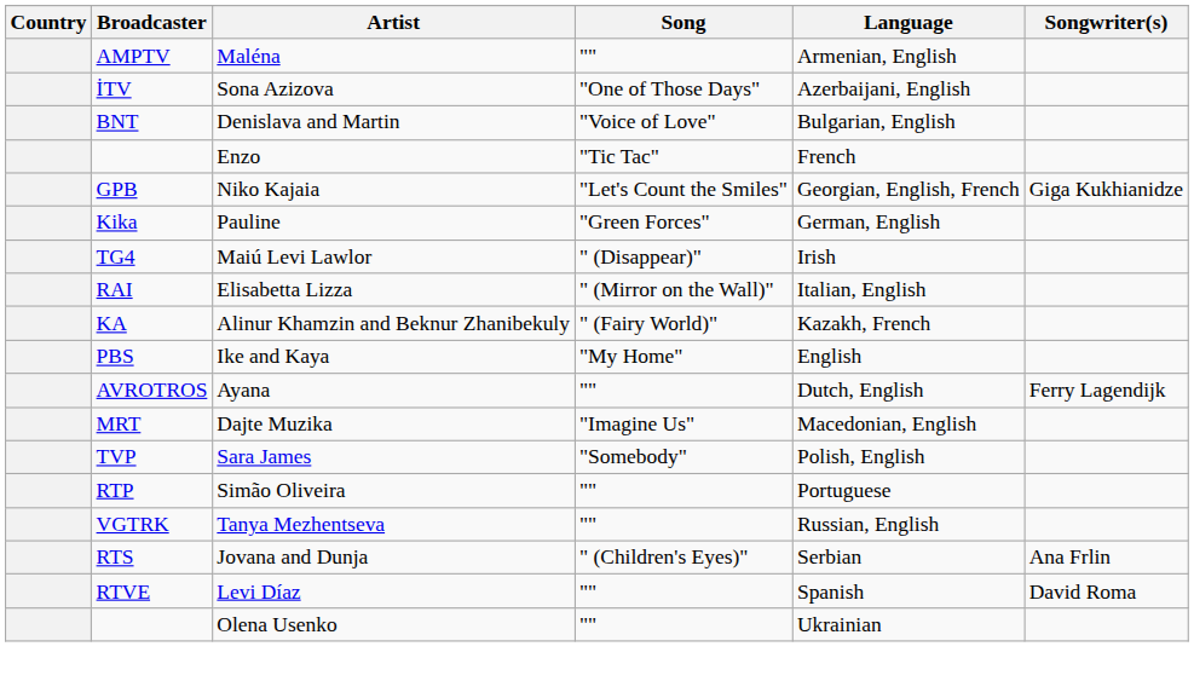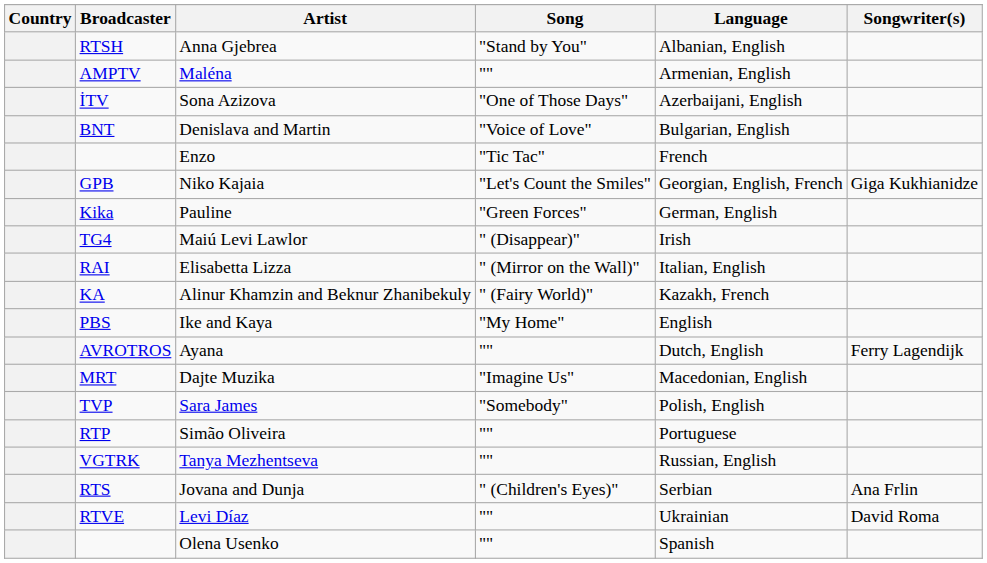 <table class="wikitable plainrowheaders">
 <tr>
 </tr>
 <tr>
 <th>Country</th>
 <th>Broadcaster</th>
 <th>Artist</th>
 <th>Song</th>
 <th>Language</th>
 <th>Songwriter(s)</th>
+</tr>
+<tr>
+<th scope="row"></th>
+<td><a href='#'>RTSH</a></td>
+<td>Anna Gjebrea</td>
+<td>"Stand by You"</td>
+<td>Albanian, English</td>
+<td></td>
 </tr>
 <tr>
 <th scope="row"></th>
 <td><a href='#'>AMPTV</a></td>
 <td><a href='#'>Maléna</a></td>
 <td>"" </td>
 <td>Armenian, English</td>
 <td></td>
 </tr>
 <tr>
 <th scope="row"></th>
 <td><a href='#'>İTV</a></td>
 <td>Sona Azizova</td>
 <td>"One of Those Days"</td>
 <td>Azerbaijani, English</td>
 <td></td>
 </tr>
 <tr>
 <th scope="row"></th>
 <td><a href='#'>BNT</a></td>
 <td>Denislava and Martin</td>
 <td>"Voice of Love"</td>
 <td>Bulgarian, English</td>
 <td></td>
 </tr>
 <tr>
 <th scope="row"></th>
 <td></td>
 <td>Enzo</td>
 <td>"Tic Tac"</td>
 <td>French</td>
 <td></td>
 </tr>
 <tr>
 <th scope="row"></th>
 <td><a href='#'>GPB</a></td>
 <td>Niko Kajaia</td>
 <td>"Let's Count the Smiles"</td>
 <td>Georgian, English, French</td>
 <td>Giga Kukhianidze</td>
 </tr>
 <tr>
 <th scope="row"></th>
 <td><a href='#'>Kika</a></td>
 <td>Pauline</td>
 <td>"Green Forces"</td>
 <td>German, English</td>
 <td></td>
 </tr>
 <tr>
 <th scope="row"></th>
 <td><a href='#'>TG4</a></td>
 <td>Maiú Levi Lawlor</td>
 <td>" (Disappear)"</td>
 <td>Irish</td>
 <td></td>
 </tr>
 <tr>
 <th scope="row"></th>
 <td><a href='#'>RAI</a></td>
 <td>Elisabetta Lizza</td>
 <td>" (Mirror on the Wall)"</td>
 <td>Italian, English</td>
 <td></td>
 </tr>
 <tr>
 <th scope="row"></th>
 <td><a href='#'>KA</a></td>
 <td>Alinur Khamzin and Beknur Zhanibekuly</td>
 <td>" (Fairy World)" </td>
 <td>Kazakh, French</td>
 <td></td>
 </tr>
 <tr>
 <th scope="row"></th>
 <td><a href='#'>PBS</a></td>
 <td>Ike and Kaya</td>
 <td>"My Home"</td>
 <td>English</td>
 <td></td>
 </tr>
 <tr>
 <th scope="row"></th>
 <td><a href='#'>AVROTROS</a></td>
 <td>Ayana</td>
 <td>"" </td>
 <td>Dutch, English</td>
 <td>Ferry Lagendijk</td>
 </tr>
 <tr>
 <th scope="row"></th>
 <td><a href='#'>MRT</a></td>
 <td>Dajte Muzika</td>
 <td>"Imagine Us"</td>
 <td>Macedonian, English</td>
 <td></td>
 </tr>
 <tr>
 <th scope="row"></th>
 <td><a href='#'>TVP</a></td>
 <td><a href='#'>Sara James</a></td>
 <td>"Somebody"</td>
 <td>Polish, English</td>
 <td></td>
 </tr>
 <tr>
 <th scope="row"></th>
 <td><a href='#'>RTP</a></td>
 <td>Simão Oliveira</td>
 <td>""</td>
 <td>Portuguese</td>
 <td></td>
 </tr>
 <tr>
 <th scope="row"></th>
 <td><a href='#'>VGTRK</a></td>
 <td><a href='#'>Tanya Mezhentseva</a></td>
 <td>""</td>
 <td>Russian, English</td>
 <td></td>
 </tr>
 <tr>
 <th scope="row"></th>
 <td><a href='#'>RTS</a></td>
 <td>Jovana and Dunja</td>
 <td>" (Children's Eyes)" </td>
 <td>Serbian</td>
 <td>Ana Frlin</td>
 </tr>
 <tr>
 <th scope="row"></th>
 <td><a href='#'>RTVE</a></td>
 <td><a href='#'>Levi Díaz</a></td>
 <td>""</td>
-<td>Spanish</td>
+<td>Ukrainian</td>
 <td>David Roma</td>
 </tr>
 <tr>
 <th scope="row"></th>
 <td></td>
 <td>Olena Usenko</td>
 <td>"" </td>
-<td>Ukrainian</td>
+<td>Spanish</td>
 <td></td>
 </tr>
 </table>
